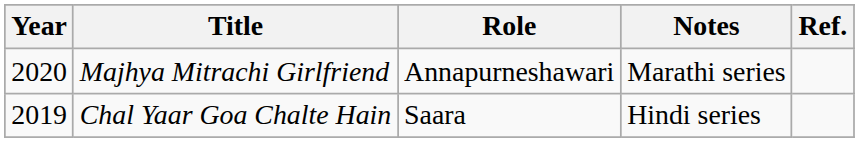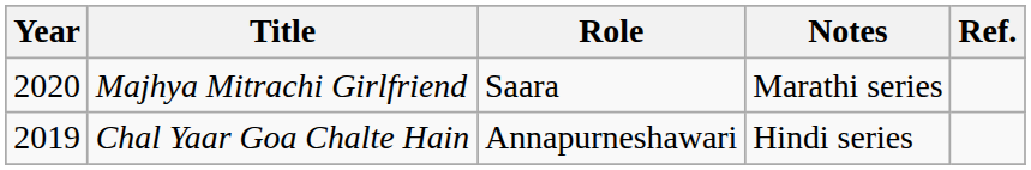 <table class="wikitable sortable">
 <tr style="text-align:center;">
 <th>Year</th>
 <th>Title</th>
 <th>Role</th>
 <th class="unsortable">Notes</th>
 <th class="unsortable">Ref.</th>
 </tr>
 <tr>
 <td>2020</td>
 <td><em>Majhya Mitrachi Girlfriend</em></td>
-<td>Annapurneshawari</td>
+<td>Saara</td>
 <td>Marathi series</td>
 <td></td>
 </tr>
 <tr>
 <td>2019</td>
 <td><em>Chal Yaar Goa Chalte Hain</em></td>
-<td>Saara</td>
+<td>Annapurneshawari</td>
 <td>Hindi series</td>
 <td></td>
 </tr>
 </table>
